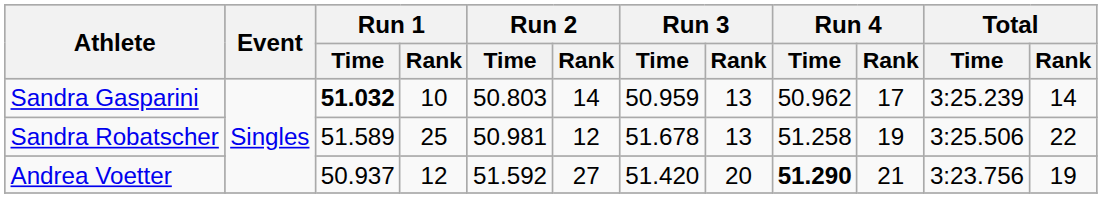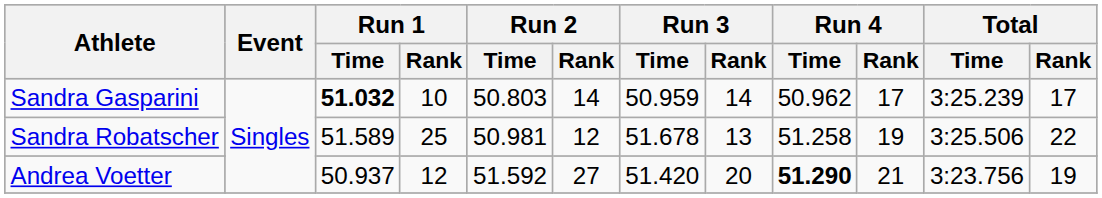 <table class="wikitable" style="font-size:90%">
 <tr>
 <th rowspan="2">Athlete</th>
 <th rowspan="2">Event</th>
 <th colspan="2">Run 1</th>
 <th colspan="2">Run 2</th>
 <th colspan="2">Run 3</th>
 <th colspan="2">Run 4</th>
 <th colspan="2">Total</th>
 </tr>
 <tr style="font-size:95%">
 <th>Time</th>
 <th>Rank</th>
 <th>Time</th>
 <th>Rank</th>
 <th>Time</th>
 <th>Rank</th>
 <th>Time</th>
 <th>Rank</th>
 <th>Time</th>
 <th>Rank</th>
 </tr>
 <tr align=center>
 <td align=left><a href='#'>Sandra Gasparini</a></td>
 <td align=left rowspan=3><a href='#'>Singles</a></td>
 <td><strong>51.032</strong></td>
 <td>10</td>
 <td>50.803</td>
 <td>14</td>
 <td>50.959</td>
-<td>13</td>
+<td>14</td>
 <td>50.962</td>
 <td>17</td>
 <td>3:25.239</td>
-<td>14</td>
+<td>17</td>
 </tr>
 <tr align=center>
 <td align=left><a href='#'>Sandra Robatscher</a></td>
 <td>51.589</td>
 <td>25</td>
 <td>50.981</td>
 <td>12</td>
 <td>51.678</td>
 <td>13</td>
 <td>51.258</td>
 <td>19</td>
 <td>3:25.506</td>
 <td>22</td>
 </tr>
 <tr align=center>
 <td align=left><a href='#'>Andrea Voetter</a></td>
 <td>50.937</td>
 <td>12</td>
 <td>51.592</td>
 <td>27</td>
 <td>51.420</td>
 <td>20</td>
 <td><strong>51.290</strong></td>
 <td>21</td>
 <td>3:23.756</td>
 <td>19</td>
 </tr>
 </table>
